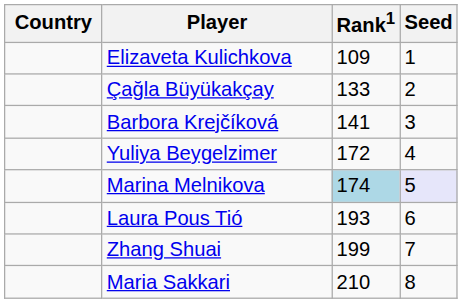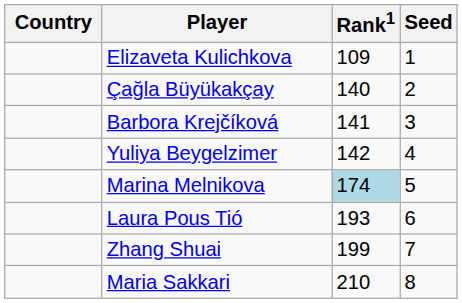 <table class="sortable wikitable">
 <tr>
 <th width="70">Country</th>
 <th width="175">Player</th>
 <th>Rank<sup>1</sup></th>
 <th>Seed</th>
 </tr>
 <tr>
 <td></td>
 <td><a href='#'>Elizaveta Kulichkova</a></td>
 <td>109</td>
 <td>1</td>
 </tr>
 <tr>
 <td></td>
 <td><a href='#'>Çağla Büyükakçay</a></td>
-<td>133</td>
+<td>140</td>
 <td>2</td>
 </tr>
 <tr>
 <td></td>
 <td><a href='#'>Barbora Krejčíková</a></td>
 <td>141</td>
 <td>3</td>
 </tr>
 <tr>
 <td></td>
 <td><a href='#'>Yuliya Beygelzimer</a></td>
-<td>172</td>
+<td>142</td>
 <td>4</td>
 </tr>
 <tr>
 <td></td>
 <td><a href='#'>Marina Melnikova</a></td>
 <td style="background: lightblue;">174</td>
-<td style="background: lavender;">5</td>
+<td>5</td>
 </tr>
 <tr>
 <td></td>
 <td><a href='#'>Laura Pous Tió</a></td>
 <td>193</td>
 <td>6</td>
 </tr>
 <tr>
 <td></td>
 <td><a href='#'>Zhang Shuai</a></td>
 <td>199</td>
 <td>7</td>
 </tr>
 <tr>
 <td></td>
 <td><a href='#'>Maria Sakkari</a></td>
 <td>210</td>
 <td>8</td>
 </tr>
 </table>
